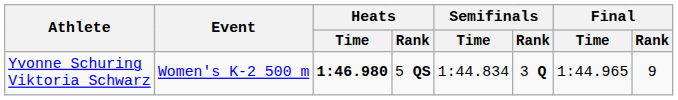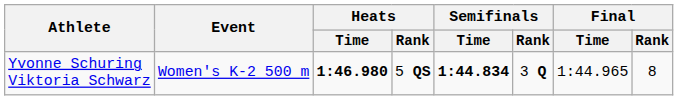 <table class="wikitable" style="font-size:90%">
 <tr>
 <th rowspan=2>Athlete</th>
 <th rowspan=2>Event</th>
 <th colspan=2>Heats</th>
 <th colspan=2>Semifinals</th>
 <th colspan=2>Final</th>
 </tr>
 <tr style="font-size:95%">
 <th>Time</th>
 <th>Rank</th>
 <th>Time</th>
 <th>Rank</th>
 <th>Time</th>
 <th>Rank</th>
 </tr>
 <tr align=center>
 <td align=left><a href='#'>Yvonne Schuring</a> <br><a href='#'>Viktoria Schwarz</a></td>
 <td align=left><a href='#'>Women's K-2 500 m</a></td>
 <td><strong>1:46.980</strong></td>
 <td>5 <strong>QS</strong></td>
-<td>1:44.834</td>
+<td><strong>1:44.834</strong></td>
 <td>3 <strong>Q</strong></td>
 <td>1:44.965</td>
-<td>9</td>
+<td>8</td>
 </tr>
 </table>
